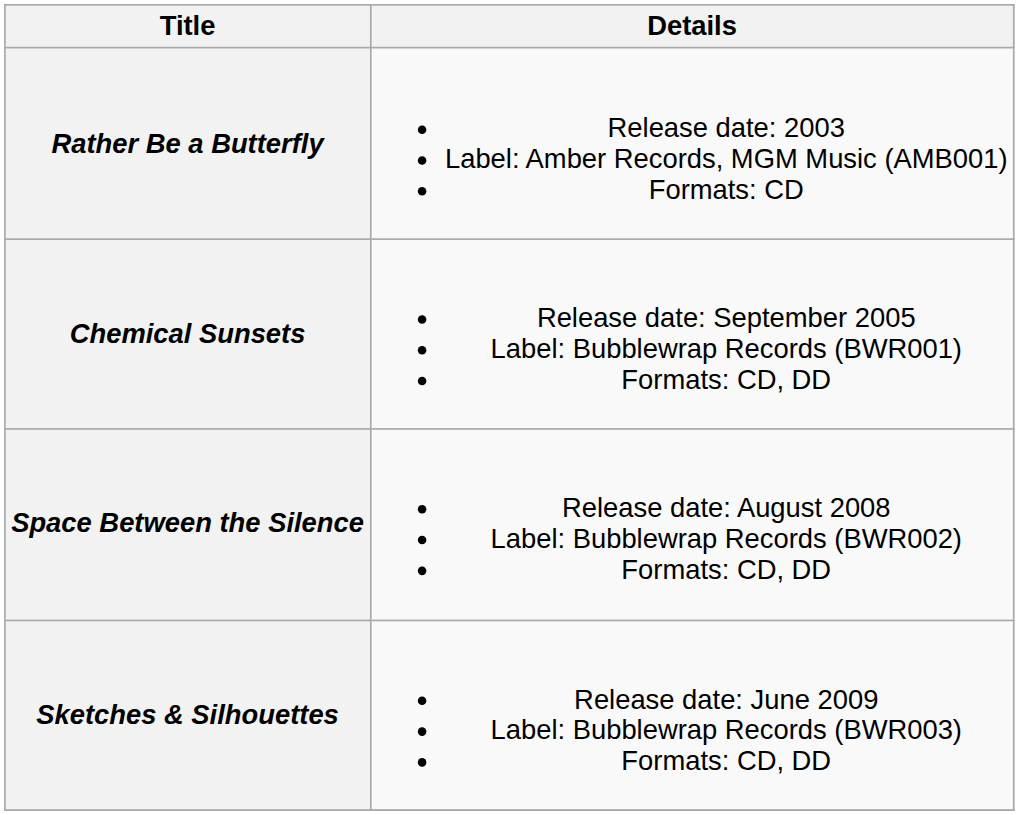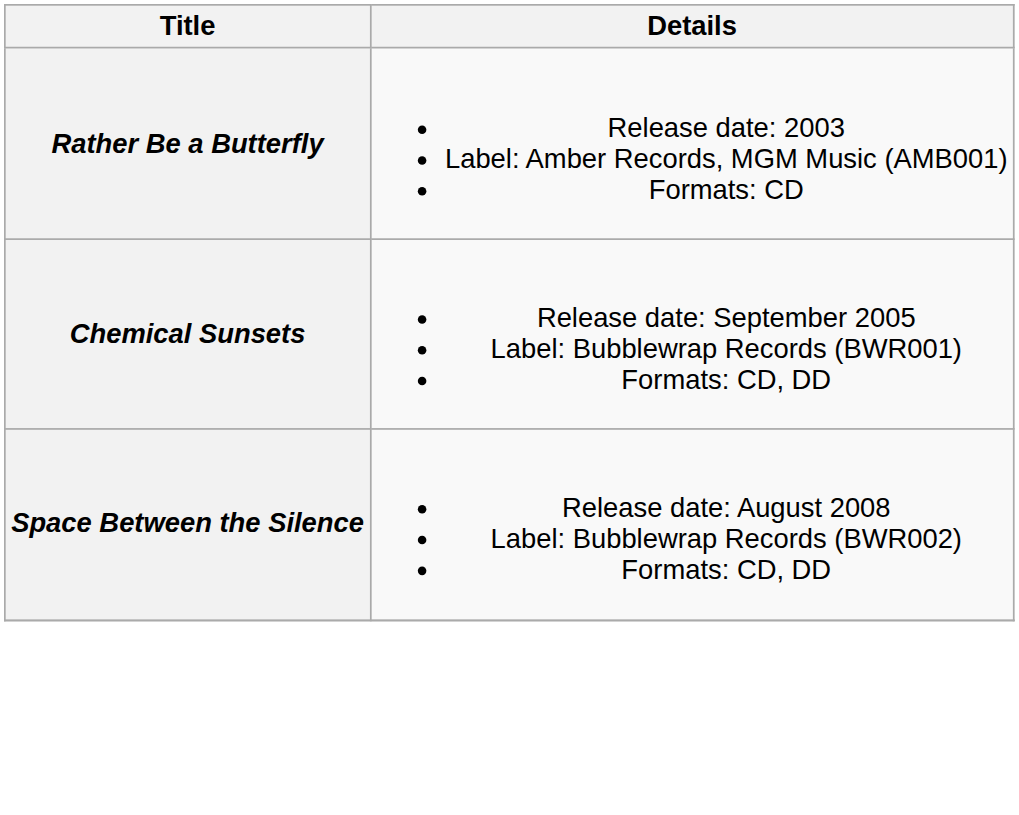 <table class="wikitable plainrowheaders" style="text-align:center;">
 <tr>
 <th>Title</th>
 <th>Details</th>
 </tr>
 <tr>
 <th scope="row"><em>Rather Be a Butterfly</em></th>
 <td><br><ul><li>Release date: 2003</li><li>Label: Amber Records, MGM Music (AMB001)</li><li>Formats: CD</li></ul></td>
 </tr>
 <tr>
 <th scope="row"><em>Chemical Sunsets</em></th>
 <td><br><ul><li>Release date: September 2005</li><li>Label: Bubblewrap Records (BWR001)</li><li>Formats: CD, DD</li></ul></td>
 </tr>
 <tr>
 <th scope="row"><em>Space Between the Silence</em></th>
 <td><br><ul><li>Release date: August 2008</li><li>Label: Bubblewrap Records (BWR002)</li><li>Formats: CD, DD</li></ul></td>
 </tr>
 <tr>
-<th scope="row"><em>Sketches & Silhouettes</em></th>
-<td><br><ul><li>Release date: June 2009</li><li>Label: Bubblewrap Records (BWR003)</li><li>Formats: CD, DD</li></ul></td>
-</tr>
-<tr>
 </tr>
 </table>
